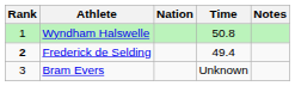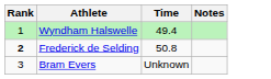 <table class="wikitable sortable" style="text-align:center">
 <tr>
 <th>Rank</th>
 <th>Athlete</th>
-<th>Nation</th>
 <th>Time</th>
 <th>Notes</th>
 </tr>
 <tr bgcolor=bbf3bb>
 <td>1</td>
 <td align=left data-sort-value="Halswelle, Wyndham"><a href='#'>Wyndham Halswelle</a></td>
-<td align=left></td>
-<td>50.8</td>
+<td>49.4</td>
 <td></td>
 </tr>
 <tr>
 <td><strong>2</strong></td>
 <td align=left data-sort-value="Selding, Frederick de"><a href='#'>Frederick de Selding</a></td>
-<td align=left></td>
-<td>49.4</td>
+<td>50.8</td>
 <td></td>
 </tr>
 <tr>
 <td>3</td>
 <td align=left data-sort-value="Evers, Bram"><a href='#'>Bram Evers</a></td>
-<td align=left></td>
 <td>Unknown</td>
 <td></td>
 </tr>
 </table>
